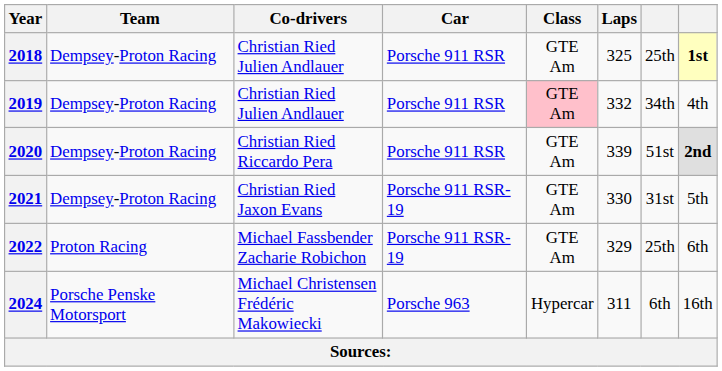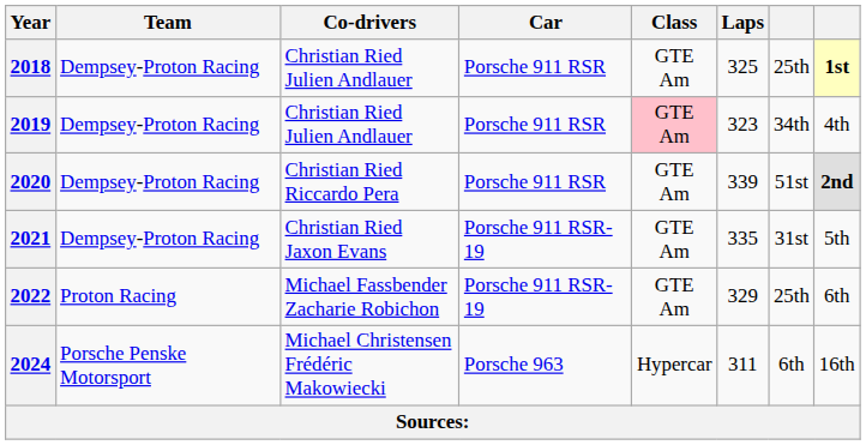 <table class="wikitable" style="text-align:center; font-size:90%">
 <tr>
 <th>Year</th>
 <th>Team</th>
 <th>Co-drivers</th>
 <th>Car</th>
 <th>Class</th>
 <th>Laps</th>
 <th></th>
 <th></th>
 </tr>
 <tr>
 <th><a href='#'>2018</a></th>
 <td align="left"> <a href='#'>Dempsey</a>-<a href='#'>Proton Racing</a></td>
 <td align="left"> <a href='#'>Christian Ried</a><br> <a href='#'>Julien Andlauer</a></td>
 <td align="left"><a href='#'>Porsche 911 RSR</a></td>
 <td>GTE<br>Am</td>
 <td>325</td>
 <td>25th</td>
 <td style="background:#FFFFBF;"><strong>1st</strong></td>
 </tr>
 <tr>
 <th><a href='#'>2019</a></th>
 <td align="left"> <a href='#'>Dempsey</a>-<a href='#'>Proton Racing</a></td>
 <td align="left"> <a href='#'>Christian Ried</a><br> <a href='#'>Julien Andlauer</a></td>
 <td align="left"><a href='#'>Porsche 911 RSR</a></td>
 <td style="background: pink;">GTE<br>Am</td>
-<td>332</td>
+<td>323</td>
 <td>34th</td>
 <td>4th</td>
 </tr>
 <tr>
 <th><a href='#'>2020</a></th>
 <td align="left"> <a href='#'>Dempsey</a>-<a href='#'>Proton Racing</a></td>
 <td align="left"> <a href='#'>Christian Ried</a><br> <a href='#'>Riccardo Pera</a></td>
 <td align="left"><a href='#'>Porsche 911 RSR</a></td>
 <td>GTE<br>Am</td>
 <td>339</td>
 <td>51st</td>
 <td style="background:#DFDFDF;"><strong>2nd</strong></td>
 </tr>
 <tr>
 <th><a href='#'>2021</a></th>
 <td align="left"> <a href='#'>Dempsey</a>-<a href='#'>Proton Racing</a></td>
 <td align="left"> <a href='#'>Christian Ried</a><br> <a href='#'>Jaxon Evans</a></td>
 <td align="left"><a href='#'>Porsche 911 RSR-19</a></td>
 <td>GTE<br>Am</td>
-<td>330</td>
+<td>335</td>
 <td>31st</td>
 <td>5th</td>
 </tr>
 <tr>
 <th><a href='#'>2022</a></th>
 <td align="left"> <a href='#'>Proton Racing</a></td>
 <td align="left"> <a href='#'>Michael Fassbender</a><br> <a href='#'>Zacharie Robichon</a></td>
 <td align="left"><a href='#'>Porsche 911 RSR-19</a></td>
 <td>GTE<br>Am</td>
 <td>329</td>
 <td>25th</td>
 <td>6th</td>
 </tr>
 <tr>
 <th><a href='#'>2024</a></th>
 <td align="left"> <a href='#'>Porsche Penske Motorsport</a></td>
 <td align="left"> <a href='#'>Michael Christensen</a><br> <a href='#'>Frédéric Makowiecki</a></td>
 <td align="left"><a href='#'>Porsche 963</a></td>
 <td>Hypercar</td>
 <td>311</td>
 <td>6th</td>
 <td>16th</td>
 </tr>
 <tr>
 <th colspan="8">Sources:</th>
 </tr>
 </table>
